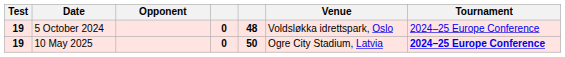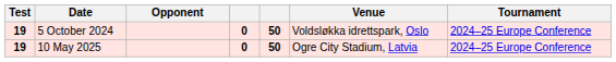 <table class="wikitable sortable" style="width:100%">
 <tr>
 <th style="width:5%">Test</th>
 <th style="width:15%">Date</th>
 <th style="width:17%">Opponent</th>
 <th style="width:5%"></th>
 <th style="width:5%"></th>
 <th>Venue</th>
 <th>Tournament</th>
 </tr>
 <tr bgcolor="FFE4E1">
 <td align="center"><strong>19</strong></td>
 <td>5 October 2024</td>
 <td></td>
 <td align="center"><strong>0</strong></td>
-<td align="center"><strong>48</strong></td>
+<td align="center"><strong>50</strong></td>
 <td>Voldsløkka idrettspark, <a href='#'>Oslo</a></td>
 <td><a href='#'>2024–25 Europe Conference</a></td>
 </tr>
 <tr bgcolor="FFE4E1">
 <td align="center"><strong>19</strong></td>
 <td>10 May 2025</td>
 <td></td>
 <td align="center"><strong>0</strong></td>
 <td align="center"><strong>50</strong></td>
 <td>Ogre City Stadium, <a href='#'>Latvia</a></td>
-<td><strong><a href='#'>2024–25 Europe Conference</a></strong></td>
+<td><a href='#'>2024–25 Europe Conference</a></td>
 </tr>
 </table>
